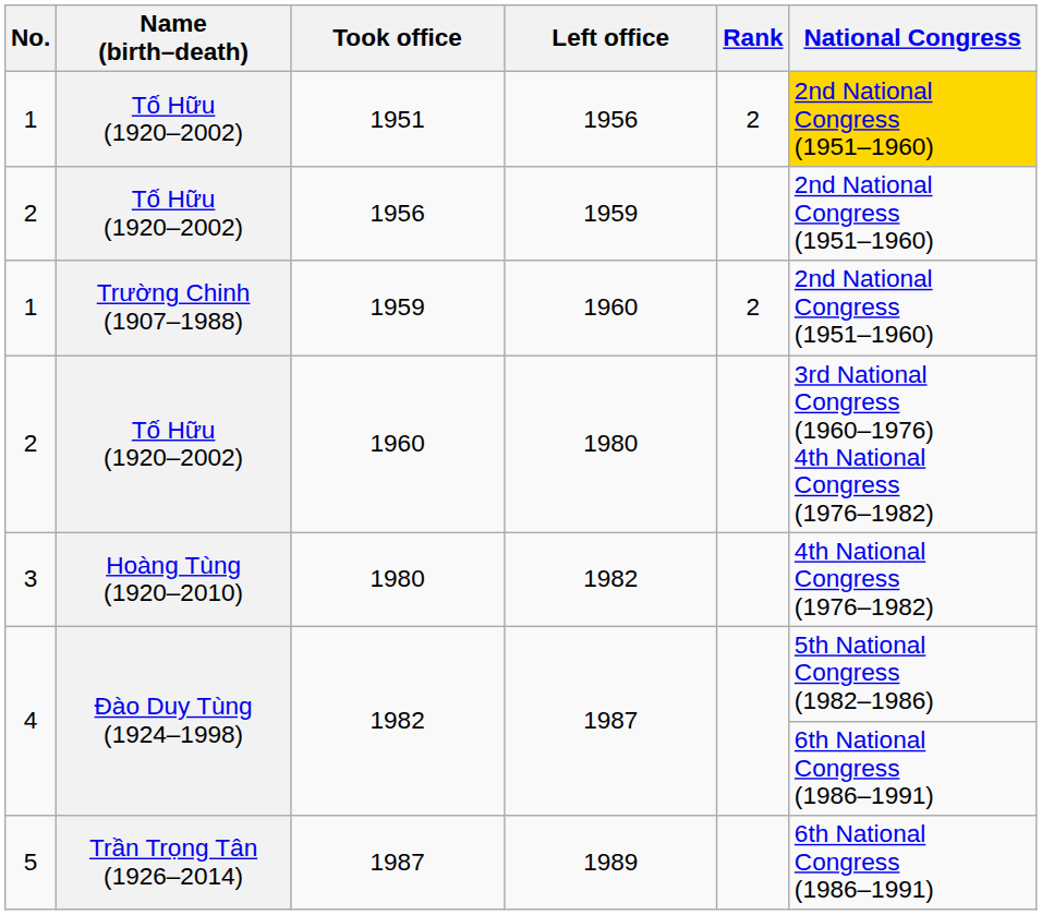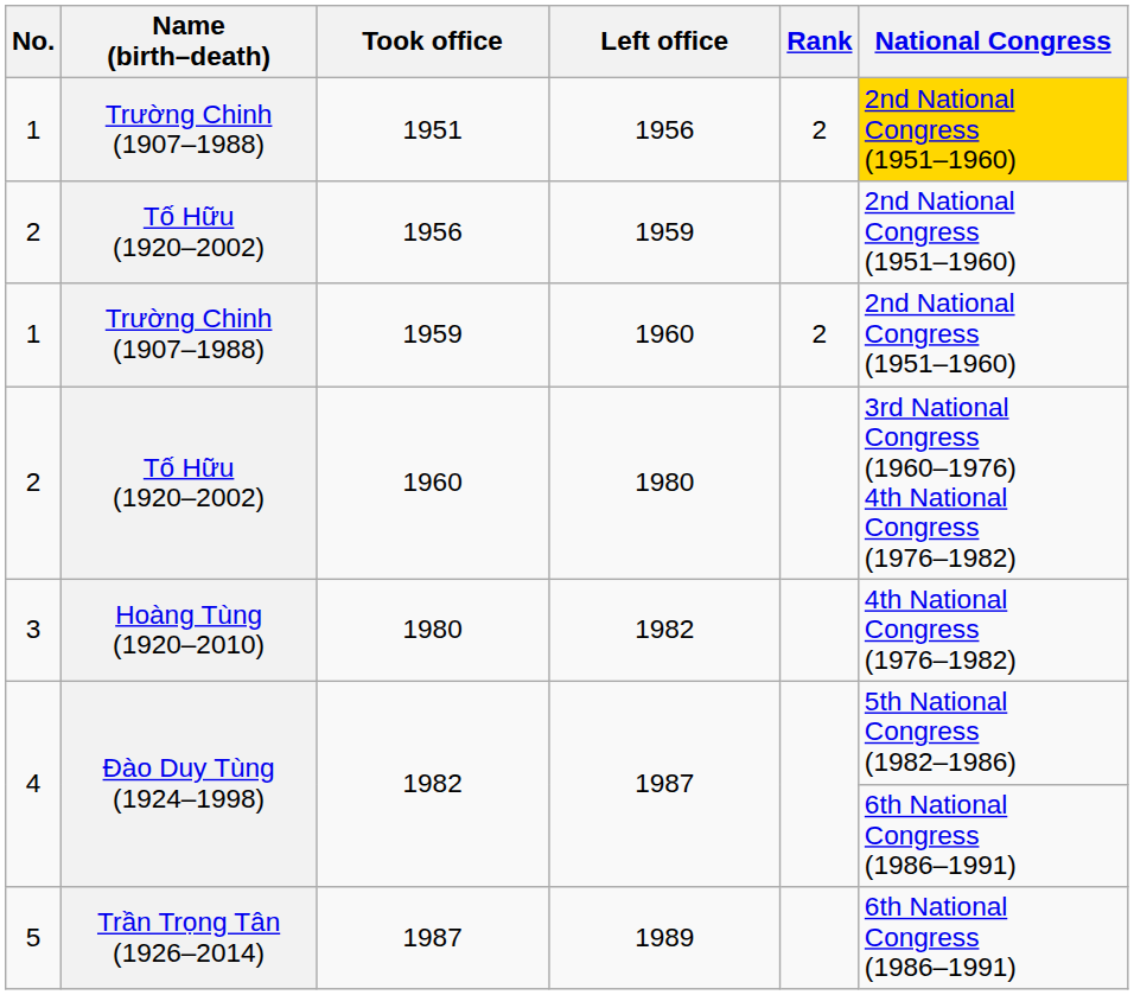 <table class="wikitable" width=76%>
 <tr>
 <th scope="col" style="width:1em;">No.<br></th>
 <th scope="col" style="width:13em;">Name<br>(birth–death)</th>
 <th scope="col" style="width:12em;">Took office</th>
 <th scope="col" style="width:12em;">Left office</th>
 <th scope="col" style="width:1em;"><a href='#'>Rank</a><br></th>
 <th scope="col" style="width:13em;"><a href='#'>National Congress</a></th>
 </tr>
 <tr>
 <td align="center">1</td>
-<th align="center" scope="row" style="font-weight:normal;"><a href='#'>Tố Hữu</a><br>(1920–2002)</th>
+<th align="center" scope="row" style="font-weight:normal;"><a href='#'>Trường Chinh</a><br>(1907–1988)</th>
 <td align="center">1951</td>
 <td align="center">1956</td>
 <td align="center">2</td>
 <td style="background: gold;"><a href='#'>2nd National Congress</a><br>(1951–1960)</td>
 </tr>
 <tr>
 <td align="center">2</td>
 <th align="center" scope="row" style="font-weight:normal;"><a href='#'>Tố Hữu</a><br>(1920–2002)</th>
 <td align="center">1956</td>
 <td align="center">1959</td>
 <td align="center"></td>
 <td><a href='#'>2nd National Congress</a><br>(1951–1960)</td>
 </tr>
 <tr>
 <td align="center">1</td>
 <th align="center" scope="row" style="font-weight:normal;"><a href='#'>Trường Chinh</a><br>(1907–1988)</th>
 <td align="center">1959</td>
 <td align="center">1960</td>
 <td align="center">2</td>
 <td><a href='#'>2nd National Congress</a><br>(1951–1960)</td>
 </tr>
 <tr>
 <td align="center">2</td>
 <th align="center" scope="row" style="font-weight:normal;"><a href='#'>Tố Hữu</a><br>(1920–2002)</th>
 <td align="center">1960</td>
 <td align="center">1980</td>
 <td align="center"></td>
 <td><a href='#'>3rd National Congress</a><br>(1960–1976)<br><a href='#'>4th National Congress</a><br>(1976–1982)</td>
 </tr>
 <tr>
 <td align="center">3</td>
 <th align="center" scope="row" style="font-weight:normal;"><a href='#'>Hoàng Tùng</a><br>(1920–2010)</th>
 <td align="center">1980</td>
 <td align="center">1982</td>
 <td align="center"></td>
 <td><a href='#'>4th National Congress</a><br>(1976–1982)</td>
 </tr>
 <tr>
 <td rowspan="2" align="center">4</td>
 <th rowspan="2" align="center" scope="row" style="font-weight:normal;"><a href='#'>Đào Duy Tùng</a><br>(1924–1998)</th>
 <td rowspan="2" align="center">1982</td>
 <td rowspan="2" align="center">1987</td>
 <td rowspan="2" align="center"></td>
 <td><a href='#'>5th National Congress</a><br>(1982–1986)</td>
 </tr>
 <tr>
 <td><a href='#'>6th National Congress</a><br>(1986–1991)</td>
 </tr>
 <tr>
 <td align="center">5</td>
 <th align="center" scope="row" style="font-weight:normal;"><a href='#'>Trần Trọng Tân</a><br>(1926–2014)</th>
 <td align="center">1987</td>
 <td align="center">1989</td>
 <td align="center"></td>
 <td><a href='#'>6th National Congress</a><br>(1986–1991)</td>
 </tr>
 </table>
